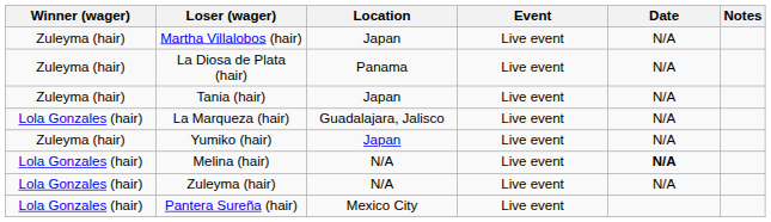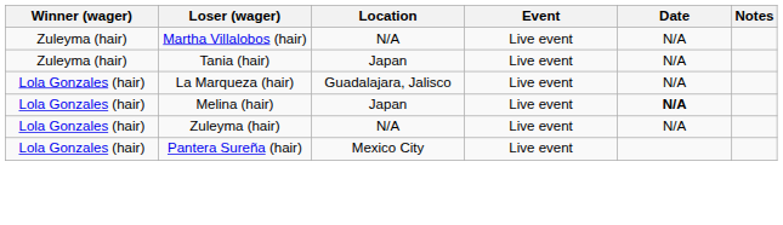 <table class="wikitable sortable" width=100%  style="text-align: center">
 <tr>
 <th width=20% scope="col">Winner (wager)</th>
 <th width=20% scope="col">Loser (wager)</th>
 <th width=20% scope="col">Location</th>
 <th width=20% scope="col">Event</th>
 <th width=15% scope="col">Date</th>
 <th class="unsortable" width=5% scope="col">Notes</th>
 </tr>
 <tr>
 <td>Zuleyma (hair)</td>
 <td><a href='#'>Martha Villalobos</a> (hair)</td>
-<td>Japan</td>
-<td>Live event</td>
 <td>N/A</td>
-<td> </td>
-</tr>
-<tr>
-<td>Zuleyma (hair)</td>
-<td>La Diosa de Plata (hair)</td>
-<td>Panama</td>
 <td>Live event</td>
 <td>N/A</td>
 <td> </td>
 </tr>
 <tr>
 <td>Zuleyma (hair)</td>
 <td>Tania (hair)</td>
 <td>Japan</td>
 <td>Live event</td>
 <td>N/A</td>
 <td> </td>
 </tr>
 <tr>
 <td><a href='#'>Lola Gonzales</a> (hair)</td>
 <td>La Marqueza (hair)</td>
 <td>Guadalajara, Jalisco</td>
 <td>Live event</td>
 <td>N/A</td>
 <td> </td>
 </tr>
 <tr>
-<td>Zuleyma (hair)</td>
-<td>Yumiko (hair)</td>
-<td><a href='#'>Japan</a></td>
-<td>Live event</td>
-<td>N/A</td>
-<td> </td>
-</tr>
-<tr>
 <td><a href='#'>Lola Gonzales</a> (hair)</td>
 <td>Melina (hair)</td>
-<td>N/A</td>
+<td>Japan</td>
 <td>Live event</td>
 <td><strong>N/A</strong></td>
 <td> </td>
 </tr>
 <tr>
 <td><a href='#'>Lola Gonzales</a> (hair)</td>
 <td>Zuleyma (hair)</td>
 <td>N/A</td>
 <td>Live event</td>
 <td>N/A</td>
 <td> </td>
 </tr>
 <tr>
 <td><a href='#'>Lola Gonzales</a> (hair)</td>
 <td><a href='#'>Pantera Sureña</a> (hair)</td>
 <td>Mexico City</td>
 <td>Live event</td>
 <td></td>
 <td> </td>
 </tr>
 </table>
